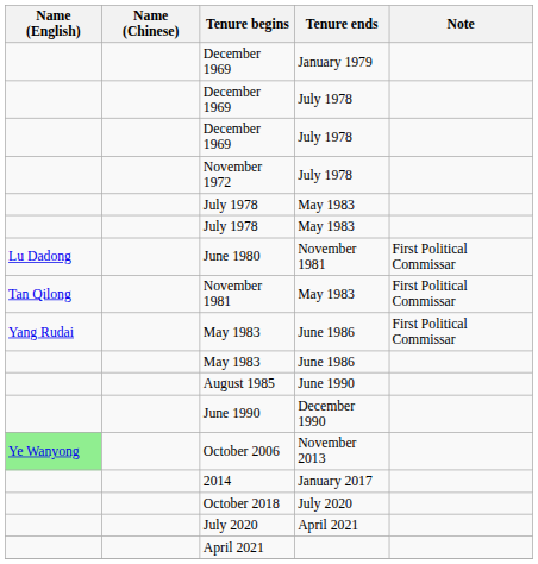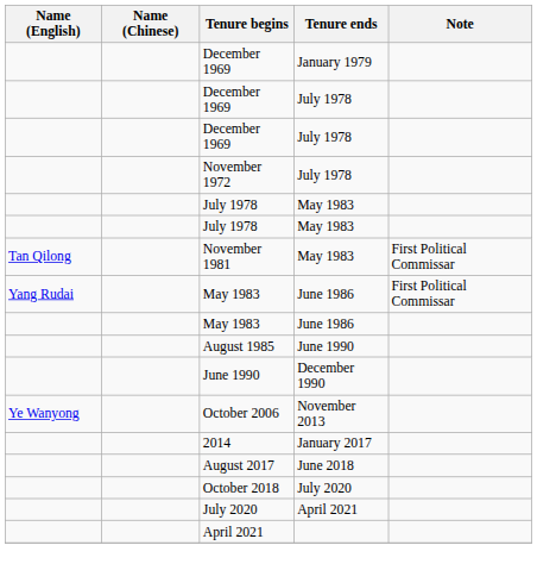 <table class="wikitable">
 <tr>
 <th>Name (English)</th>
 <th>Name (Chinese)</th>
 <th>Tenure begins</th>
 <th>Tenure ends</th>
 <th>Note</th>
 </tr>
 <tr>
 <td></td>
 <td></td>
 <td>December 1969</td>
 <td>January 1979</td>
 <td></td>
 </tr>
 <tr>
 <td></td>
 <td></td>
 <td>December 1969</td>
 <td>July 1978</td>
 <td></td>
 </tr>
 <tr>
 <td></td>
 <td></td>
 <td>December 1969</td>
 <td>July 1978</td>
 <td></td>
 </tr>
 <tr>
 <td></td>
 <td></td>
 <td>November 1972</td>
 <td>July 1978</td>
 <td></td>
 </tr>
 <tr>
 <td></td>
 <td></td>
 <td>July 1978</td>
 <td>May 1983</td>
 <td></td>
 </tr>
 <tr>
 <td></td>
 <td></td>
 <td>July 1978</td>
 <td>May 1983</td>
 <td></td>
 </tr>
 <tr>
-<td><a href='#'>Lu Dadong</a></td>
-<td></td>
-<td>June 1980</td>
-<td>November 1981</td>
-<td>First Political Commissar</td>
-</tr>
-<tr>
 <td><a href='#'>Tan Qilong</a></td>
 <td></td>
 <td>November 1981</td>
 <td>May 1983</td>
 <td>First Political Commissar</td>
 </tr>
 <tr>
 <td><a href='#'>Yang Rudai</a></td>
 <td></td>
 <td>May 1983</td>
 <td>June 1986</td>
 <td>First Political Commissar</td>
 </tr>
 <tr>
 <td></td>
 <td></td>
 <td>May 1983</td>
 <td>June 1986</td>
 <td></td>
 </tr>
 <tr>
 <td></td>
 <td></td>
 <td>August 1985</td>
 <td>June 1990</td>
 <td></td>
 </tr>
 <tr>
 <td></td>
 <td></td>
 <td>June 1990</td>
 <td>December 1990</td>
 <td></td>
 </tr>
 <tr>
-<td style="background: lightgreen;"><a href='#'>Ye Wanyong</a></td>
+<td><a href='#'>Ye Wanyong</a></td>
 <td></td>
 <td>October 2006</td>
 <td>November 2013</td>
 <td></td>
 </tr>
 <tr>
 <td></td>
 <td></td>
 <td>2014</td>
 <td>January 2017</td>
+<td></td>
+</tr>
+<tr>
+<td></td>
+<td></td>
+<td>August 2017</td>
+<td>June 2018</td>
 <td></td>
 </tr>
 <tr>
 <td></td>
 <td></td>
 <td>October 2018</td>
 <td>July 2020</td>
 <td></td>
 </tr>
 <tr>
 <td></td>
 <td></td>
 <td>July 2020</td>
 <td>April 2021</td>
 <td></td>
 </tr>
 <tr>
 <td></td>
 <td></td>
 <td>April 2021</td>
 <td></td>
 <td></td>
 </tr>
 <tr>
 </tr>
 </table>
